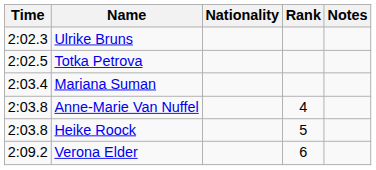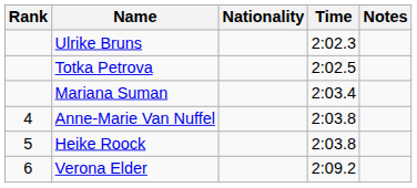 <table class="wikitable sortable" style="text-align:center">
 <tr>
-<th>Time</th>
+<th>Rank</th>
 <th>Name</th>
 <th>Nationality</th>
-<th>Rank</th>
+<th>Time</th>
 <th>Notes</th>
 </tr>
 <tr>
-<td>2:02.3</td>
+<td></td>
 <td align="left"><a href='#'>Ulrike Bruns</a></td>
 <td align=left></td>
-<td></td>
+<td>2:02.3</td>
 <td></td>
 </tr>
 <tr>
-<td>2:02.5</td>
+<td></td>
 <td align="left"><a href='#'>Totka Petrova</a></td>
 <td align=left></td>
-<td></td>
+<td>2:02.5</td>
 <td></td>
 </tr>
 <tr>
-<td>2:03.4</td>
+<td></td>
 <td align="left"><a href='#'>Mariana Suman</a></td>
 <td align=left></td>
-<td></td>
+<td>2:03.4</td>
 <td></td>
 </tr>
 <tr>
-<td>2:03.8</td>
+<td>4</td>
 <td align="left"><a href='#'>Anne-Marie Van Nuffel</a></td>
 <td align=left></td>
-<td>4</td>
+<td>2:03.8</td>
 <td></td>
 </tr>
 <tr>
-<td>2:03.8</td>
+<td>5</td>
 <td align="left"><a href='#'>Heike Roock</a></td>
 <td align=left></td>
-<td>5</td>
+<td>2:03.8</td>
 <td></td>
 </tr>
 <tr>
-<td>2:09.2</td>
+<td>6</td>
 <td align="left"><a href='#'>Verona Elder</a></td>
 <td align=left></td>
-<td>6</td>
+<td>2:09.2</td>
 <td></td>
 </tr>
 </table>
